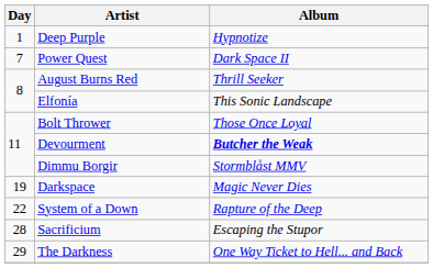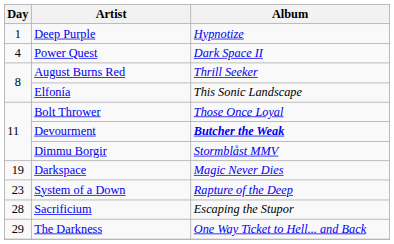 <table class="wikitable">
 <tr>
 <th style="width:20px;">Day</th>
 <th style="width:200px;">Artist</th>
 <th style="width:250px;">Album</th>
 </tr>
 <tr>
 <td style="text-align:center;">1</td>
 <td><a href='#'>Deep Purple</a></td>
 <td><em><a href='#'>Hypnotize</a></em></td>
 </tr>
 <tr>
-<td style="text-align:center;">7</td>
+<td style="text-align:center;">4</td>
 <td><a href='#'>Power Quest</a></td>
 <td><em><a href='#'>Dark Space II</a></em></td>
 </tr>
 <tr>
 <td style="text-align:center;" rowspan="2">8</td>
 <td><a href='#'>August Burns Red</a></td>
 <td><em><a href='#'>Thrill Seeker</a></em></td>
 </tr>
 <tr>
 <td><a href='#'>Elfonía</a></td>
 <td><em>This Sonic Landscape</em></td>
 </tr>
 <tr>
 <td rowspan="3">11</td>
 <td><a href='#'>Bolt Thrower</a></td>
 <td><em><a href='#'>Those Once Loyal</a></em></td>
 </tr>
 <tr>
 <td><a href='#'>Devourment</a></td>
 <td><strong><em><a href='#'>Butcher the Weak</a></em></strong></td>
 </tr>
 <tr>
 <td><a href='#'>Dimmu Borgir</a></td>
 <td><em><a href='#'>Stormblåst MMV</a></em></td>
 </tr>
 <tr>
 <td style="text-align:center;">19</td>
 <td><a href='#'>Darkspace</a></td>
 <td><em><a href='#'>Magic Never Dies</a></em></td>
 </tr>
 <tr>
-<td style="text-align:center;">22</td>
+<td style="text-align:center;">23</td>
 <td><a href='#'>System of a Down</a></td>
 <td><em><a href='#'>Rapture of the Deep</a></em></td>
 </tr>
 <tr>
 <td style="text-align:center;">28</td>
 <td><a href='#'>Sacrificium</a></td>
 <td><em>Escaping the Stupor</em></td>
 </tr>
 <tr>
 <td style="text-align:center;">29</td>
 <td><a href='#'>The Darkness</a></td>
 <td><em><a href='#'>One Way Ticket to Hell... and Back</a></em></td>
 </tr>
 <tr>
 </tr>
 </table>
